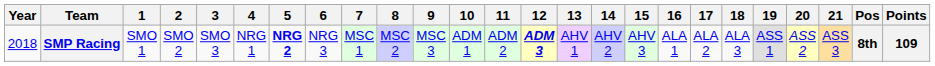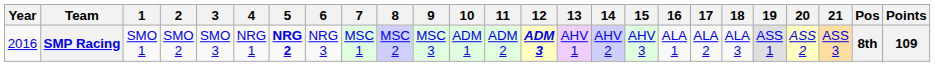 <table class="wikitable" style="text-align:center; font-size:85%;">
 <tr>
 <th>Year</th>
 <th>Team</th>
 <th>1</th>
 <th>2</th>
 <th>3</th>
 <th>4</th>
 <th>5</th>
 <th>6</th>
 <th>7</th>
 <th>8</th>
 <th>9</th>
 <th>10</th>
 <th>11</th>
 <th>12</th>
 <th>13</th>
 <th>14</th>
 <th>15</th>
 <th>16</th>
 <th>17</th>
 <th>18</th>
 <th>19</th>
 <th>20</th>
 <th>21</th>
 <th>Pos</th>
 <th>Points</th>
 </tr>
 <tr>
-<td><a href='#'>2018</a></td>
+<td><a href='#'>2016</a></td>
 <th nowrap><a href='#'>SMP Racing</a></th>
 <td><a href='#'>SMO<br>1</a></td>
 <td><a href='#'>SMO<br>2</a></td>
 <td><a href='#'>SMO<br>3</a></td>
 <td><a href='#'>NRG<br>1</a></td>
 <td><strong><a href='#'>NRG<br>2</a></strong></td>
 <td><a href='#'>NRG<br>3</a></td>
 <td style="background:#DFFFDF;"><a href='#'>MSC<br>1</a><br></td>
 <td style="background:#CFCFFF;"><a href='#'>MSC<br>2</a><br></td>
 <td style="background:#DFFFDF;"><a href='#'>MSC<br>3</a><br></td>
 <td style="background:#DFFFDF;"><a href='#'>ADM<br>1</a><br></td>
 <td style="background:#DFFFDF;"><a href='#'>ADM<br>2</a><br></td>
 <td style="background:#FFFFBF;"><strong><em><a href='#'>ADM<br>3</a></em></strong><br></td>
 <td style="background:#EFCFFF;"><a href='#'>AHV<br>1</a><br></td>
 <td style="background:#CFCFFF;"><a href='#'>AHV<br>2</a><br></td>
 <td style="background:#DFFFDF;"><a href='#'>AHV<br>3</a><br></td>
 <td><a href='#'>ALA<br>1</a></td>
 <td><a href='#'>ALA<br>2</a></td>
 <td><a href='#'>ALA<br>3</a></td>
 <td style="background:#DFDFDF;"><a href='#'>ASS<br>1</a><br></td>
 <td style="background:#FFFFBF;"><em><a href='#'>ASS<br>2</a></em><br></td>
 <td style="background:#FFDF9F;"><a href='#'>ASS<br>3</a><br></td>
 <th>8th</th>
 <th>109</th>
 </tr>
 </table>
